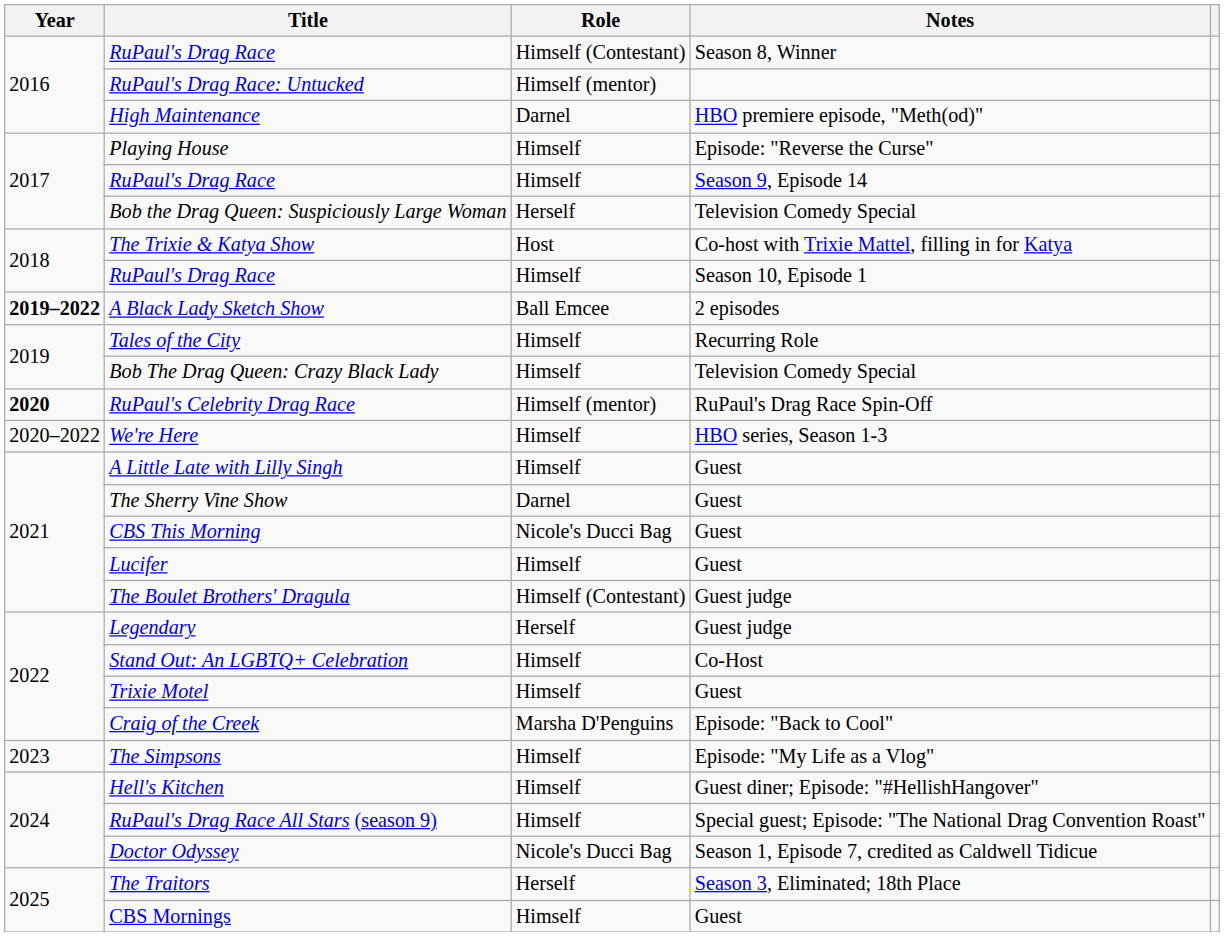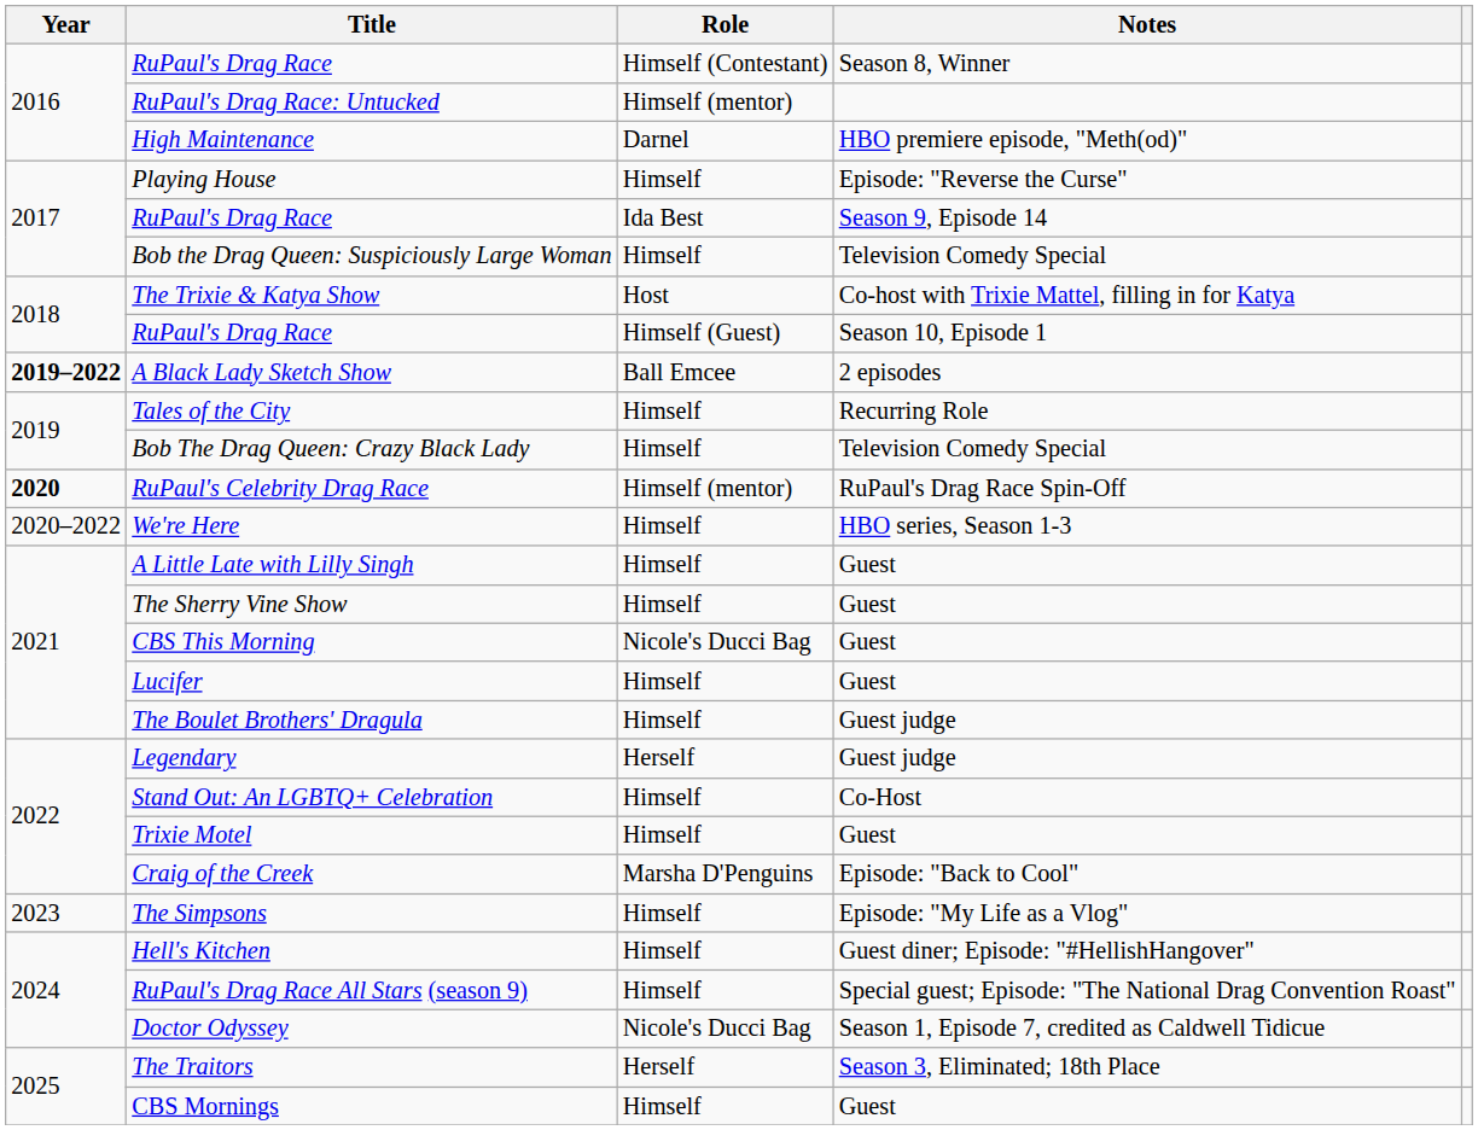 <table class="wikitable plainrowheaders" style="text-align:left;">
 <tr>
 <th>Year</th>
 <th>Title</th>
 <th>Role</th>
 <th>Notes</th>
 <th></th>
 </tr>
 <tr>
 <td rowspan="3">2016</td>
 <td><em><a href='#'>RuPaul's Drag Race</a></em></td>
 <td>Himself (Contestant)</td>
 <td>Season 8, Winner</td>
 <td style="text-align: center;"></td>
 </tr>
 <tr>
 <td><em><a href='#'>RuPaul's Drag Race: Untucked</a></em></td>
 <td>Himself (mentor)</td>
 <td></td>
 <td style="text-align: center;"></td>
 </tr>
 <tr>
 <td><em><a href='#'>High Maintenance</a></em></td>
 <td>Darnel</td>
 <td><a href='#'>HBO</a> premiere episode, "Meth(od)"</td>
 <td style="text-align: center;"></td>
 </tr>
 <tr>
 <td rowspan="3">2017</td>
 <td><em>Playing House</em></td>
 <td>Himself</td>
 <td>Episode: "Reverse the Curse"</td>
 <td style="text-align: center;"></td>
 </tr>
 <tr>
 <td><em><a href='#'>RuPaul's Drag Race</a></em></td>
-<td>Himself</td>
+<td>Ida Best</td>
 <td><a href='#'>Season 9</a>, Episode 14</td>
 <td style="text-align: center;"></td>
 </tr>
 <tr>
 <td><em>Bob the Drag Queen: Suspiciously Large Woman</em></td>
-<td>Herself</td>
+<td>Himself</td>
 <td>Television Comedy Special</td>
 <td style="text-align: center;"></td>
 </tr>
 <tr>
 <td rowspan="2">2018</td>
 <td><em><a href='#'>The Trixie & Katya Show</a></em></td>
 <td>Host</td>
 <td>Co-host with <a href='#'>Trixie Mattel</a>, filling in for <a href='#'>Katya</a></td>
 <td style="text-align: center;"></td>
 </tr>
 <tr>
 <td><em><a href='#'>RuPaul's Drag Race</a></em></td>
-<td>Himself</td>
+<td>Himself (Guest)</td>
 <td>Season 10, Episode 1</td>
 <td style="text-align: center;"></td>
 </tr>
 <tr>
 <td><strong>2019–2022</strong></td>
 <td><em><a href='#'>A Black Lady Sketch Show</a></em></td>
 <td>Ball Emcee</td>
 <td>2 episodes</td>
 <td style="text-align: center;"></td>
 </tr>
 <tr>
 <td rowspan="2">2019</td>
 <td><em><a href='#'>Tales of the City</a></em></td>
 <td>Himself</td>
 <td>Recurring Role</td>
 <td style="text-align: center;"></td>
 </tr>
 <tr>
 <td><em>Bob The Drag Queen: Crazy Black Lady</em></td>
 <td>Himself</td>
 <td>Television Comedy Special</td>
 <td style="text-align: center;"></td>
 </tr>
 <tr>
 <td><strong>2020</strong></td>
 <td><em><a href='#'>RuPaul's Celebrity Drag Race</a></em></td>
 <td>Himself (mentor)</td>
 <td>RuPaul's Drag Race Spin-Off</td>
 <td style="text-align: center;"></td>
 </tr>
 <tr>
 <td>2020–2022</td>
 <td><em><a href='#'>We're Here</a></em></td>
 <td>Himself</td>
 <td><a href='#'>HBO</a> series, Season 1-3</td>
 <td style="text-align: center;"></td>
 </tr>
 <tr>
 <td rowspan="5">2021</td>
 <td><em><a href='#'>A Little Late with Lilly Singh</a></em></td>
 <td>Himself</td>
 <td>Guest</td>
 <td style="text-align: center;"></td>
 </tr>
 <tr>
 <td><em>The Sherry Vine Show</em></td>
-<td>Darnel</td>
+<td>Himself</td>
 <td>Guest</td>
 <td style="text-align: center;"></td>
 </tr>
 <tr>
 <td><em><a href='#'>CBS This Morning</a></em></td>
 <td>Nicole's Ducci Bag</td>
 <td>Guest</td>
 <td style="text-align: center;"></td>
 </tr>
 <tr>
 <td><em><a href='#'>Lucifer</a></em></td>
 <td>Himself</td>
 <td>Guest</td>
 <td style="text-align: center;"></td>
 </tr>
 <tr>
 <td><em><a href='#'>The Boulet Brothers' Dragula</a></em></td>
-<td>Himself (Contestant)</td>
+<td>Himself</td>
 <td>Guest judge</td>
 <td style="text-align: center;"></td>
 </tr>
 <tr>
 <td rowspan="4">2022</td>
 <td><em><a href='#'>Legendary</a></em></td>
 <td>Herself</td>
 <td>Guest judge</td>
 <td style="text-align: center;"></td>
 </tr>
 <tr>
 <td><em><a href='#'>Stand Out: An LGBTQ+ Celebration</a></em></td>
 <td>Himself</td>
 <td>Co-Host</td>
 <td style="text-align: center;"></td>
 </tr>
 <tr>
 <td><em><a href='#'>Trixie Motel</a></em></td>
 <td>Himself</td>
 <td>Guest</td>
 <td style="text-align: center;"></td>
 </tr>
 <tr>
 <td><em><a href='#'>Craig of the Creek</a></em></td>
 <td>Marsha D'Penguins</td>
 <td>Episode: "Back to Cool"</td>
 <td style="text-align: center;"><br></td>
 </tr>
 <tr>
 <td>2023</td>
 <td><em><a href='#'>The Simpsons</a></em></td>
 <td>Himself</td>
 <td>Episode: "My Life as a Vlog"</td>
 <td style="text-align: center;"></td>
 </tr>
 <tr>
 <td rowspan="3">2024</td>
 <td><em><a href='#'>Hell's Kitchen</a></em></td>
 <td>Himself</td>
 <td>Guest diner; Episode: 	"#HellishHangover"</td>
 </tr>
 <tr>
 <td><em><a href='#'>RuPaul's Drag Race All Stars</a></em> <a href='#'>(season 9)</a></td>
 <td>Himself</td>
 <td>Special guest; Episode: "The National Drag Convention Roast"</td>
 <td style="text-align: center;"></td>
 </tr>
 <tr>
 <td><em><a href='#'>Doctor Odyssey</a></em></td>
 <td>Nicole's Ducci Bag</td>
 <td>Season 1, Episode 7, credited as Caldwell Tidicue</td>
 <td style="text-align: center;"></td>
 </tr>
 <tr>
 <td rowspan="2">2025</td>
 <td><em><a href='#'>The Traitors</a></em></td>
 <td>Herself</td>
 <td><a href='#'>Season 3</a>, Eliminated; 18th Place</td>
 <td style="text-align: center;"></td>
 </tr>
 <tr>
 <td><a href='#'>CBS Mornings</a></td>
 <td>Himself</td>
 <td>Guest</td>
 <td style="text-align: center;"></td>
 </tr>
 </table>
